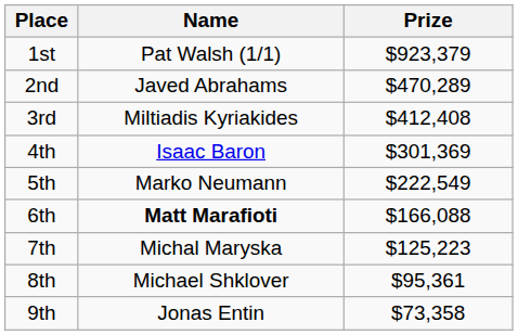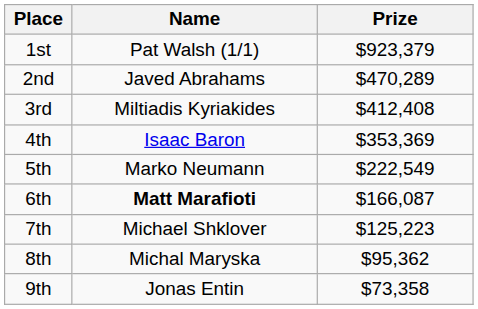 <table class="wikitable">
 <tr>
 <th width="50">Place</th>
 <th width="200">Name</th>
 <th width="125">Prize</th>
 </tr>
 <tr>
 <td align = "center">1st</td>
 <td align = "center">Pat Walsh (1/1)</td>
 <td align = "center">$923,379</td>
 </tr>
 <tr>
 <td align = "center">2nd</td>
 <td align = "center">Javed Abrahams</td>
 <td align = "center">$470,289</td>
 </tr>
 <tr>
 <td align = "center">3rd</td>
 <td align = "center">Miltiadis Kyriakides</td>
 <td align = "center">$412,408</td>
 </tr>
 <tr>
 <td align = "center">4th</td>
 <td align = "center"><a href='#'>Isaac Baron</a></td>
-<td align = "center">$301,369</td>
+<td align = "center">$353,369</td>
 </tr>
 <tr>
 <td align = "center">5th</td>
 <td align = "center">Marko Neumann</td>
 <td align = "center">$222,549</td>
 </tr>
 <tr>
 <td align = "center">6th</td>
 <td align = "center"><strong>Matt Marafioti</strong></td>
-<td align = "center">$166,088</td>
+<td align = "center">$166,087</td>
 </tr>
 <tr>
 <td align = "center">7th</td>
-<td align = "center">Michal Maryska</td>
+<td align = "center">Michael Shklover</td>
 <td align = "center">$125,223</td>
 </tr>
 <tr>
 <td align = "center">8th</td>
-<td align = "center">Michael Shklover</td>
-<td align = "center">$95,361</td>
+<td align = "center">Michal Maryska</td>
+<td align = "center">$95,362</td>
 </tr>
 <tr>
 <td align = "center">9th</td>
 <td align = "center">Jonas Entin</td>
 <td align = "center">$73,358</td>
 </tr>
 </table>
